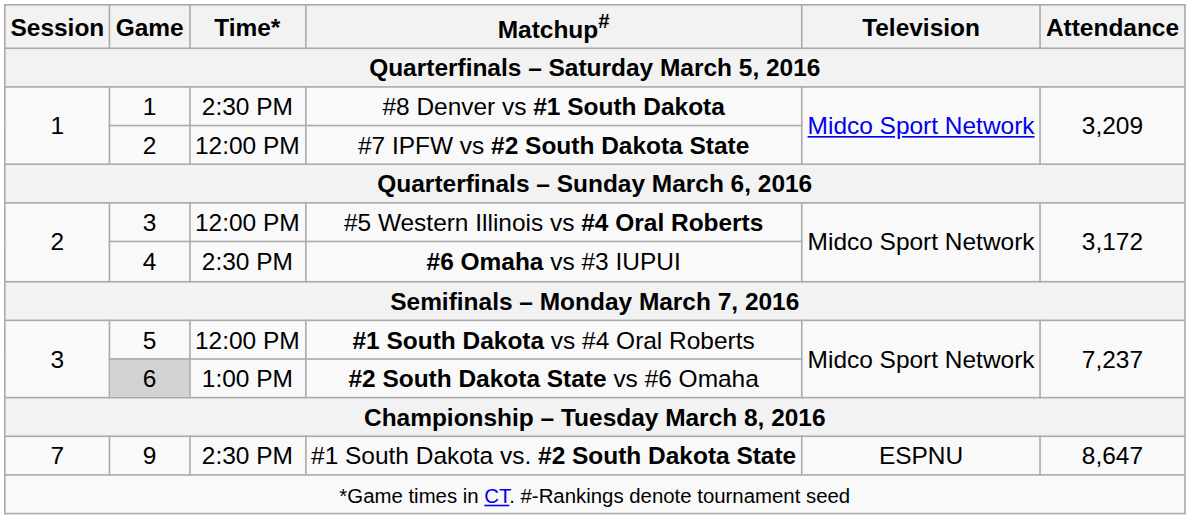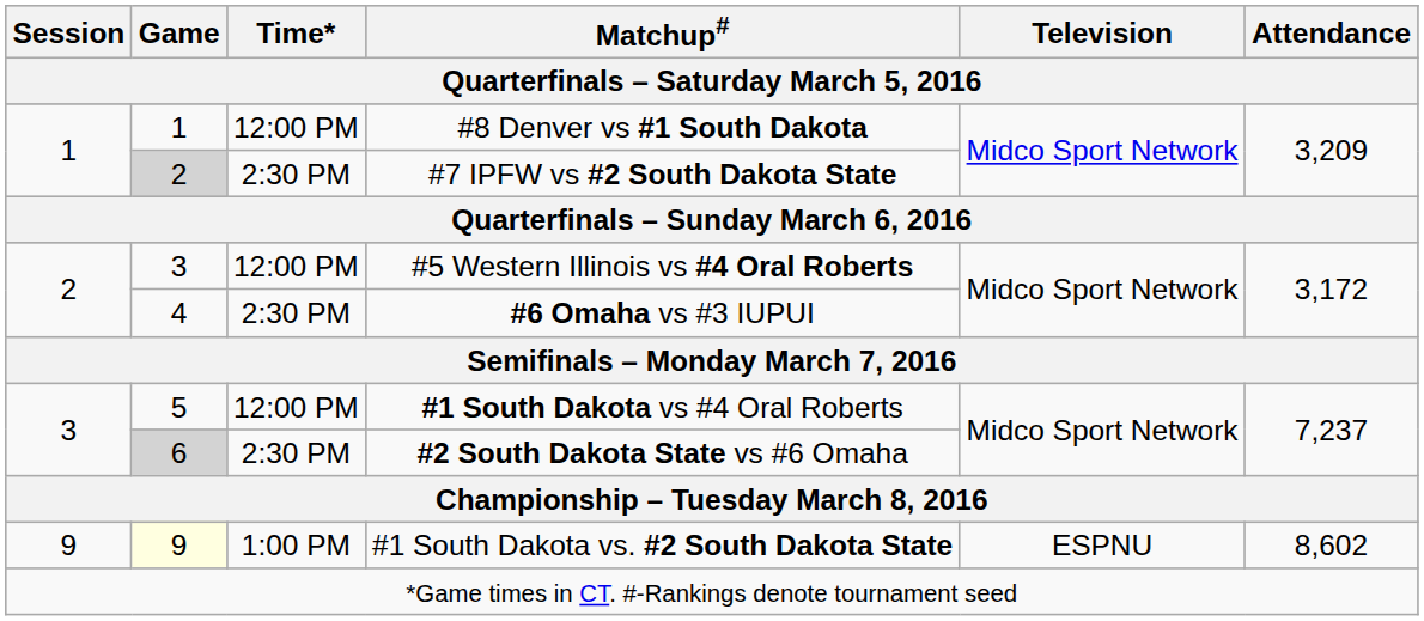 <table class="wikitable" style="font-size: 95%; text-align:center;">
 <tr>
 <th>Session</th>
 <th>Game</th>
 <th>Time*</th>
 <th>Matchup<sup>#</sup></th>
 <th>Television</th>
 <th>Attendance</th>
 </tr>
 <tr>
 <th colspan=6>Quarterfinals – Saturday March 5, 2016</th>
 </tr>
 <tr>
 <td rowspan=2>1</td>
 <td>1</td>
-<td>2:30 PM</td>
+<td>12:00 PM</td>
 <td>#8 Denver vs <strong>#1 South Dakota</strong></td>
 <td rowspan=2><a href='#'>Midco Sport Network</a></td>
 <td rowspan=2>3,209</td>
 </tr>
 <tr>
-<td>2</td>
-<td>12:00 PM</td>
+<td style="background: lightgrey;">2</td>
+<td>2:30 PM</td>
 <td>#7 IPFW vs <strong>#2 South Dakota State</strong></td>
 </tr>
 <tr>
 <th colspan=6>Quarterfinals – Sunday March 6, 2016</th>
 </tr>
 <tr>
 <td rowspan=2>2</td>
 <td>3</td>
 <td>12:00 PM</td>
 <td>#5 Western Illinois vs <strong>#4 Oral Roberts</strong></td>
 <td rowspan=2>Midco Sport Network</td>
 <td rowspan=2>3,172</td>
 </tr>
 <tr>
 <td>4</td>
 <td>2:30 PM</td>
 <td><strong>#6 Omaha</strong> vs #3 IUPUI</td>
 </tr>
 <tr>
 <th colspan=6>Semifinals – Monday March 7, 2016</th>
 </tr>
 <tr>
 <td rowspan=2>3</td>
 <td>5</td>
 <td>12:00 PM</td>
 <td><strong>#1 South Dakota</strong> vs #4 Oral Roberts</td>
 <td rowspan=2>Midco Sport Network</td>
 <td rowspan=2>7,237</td>
 </tr>
 <tr>
 <td style="background: lightgrey;">6</td>
-<td>1:00 PM</td>
+<td>2:30 PM</td>
 <td><strong>#2 South Dakota State</strong> vs #6 Omaha</td>
 </tr>
 <tr>
 <th colspan=6>Championship – Tuesday March 8, 2016</th>
 </tr>
 <tr>
-<td>7</td>
 <td>9</td>
-<td>2:30 PM</td>
+<td style="background: lightyellow;">9</td>
+<td>1:00 PM</td>
 <td>#1 South Dakota vs. <strong>#2 South Dakota State</strong></td>
 <td>ESPNU</td>
-<td>8,647</td>
+<td>8,602</td>
 </tr>
 <tr>
 <td colspan=6><small>*Game times in <a href='#'>CT</a>. #-Rankings denote tournament seed</small></td>
 </tr>
 </table>
